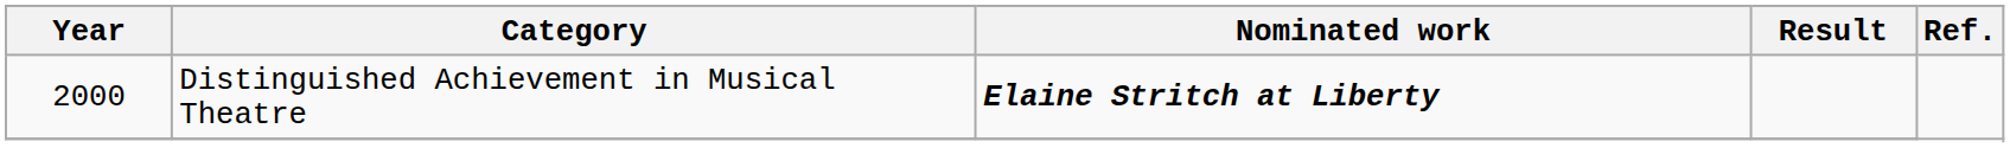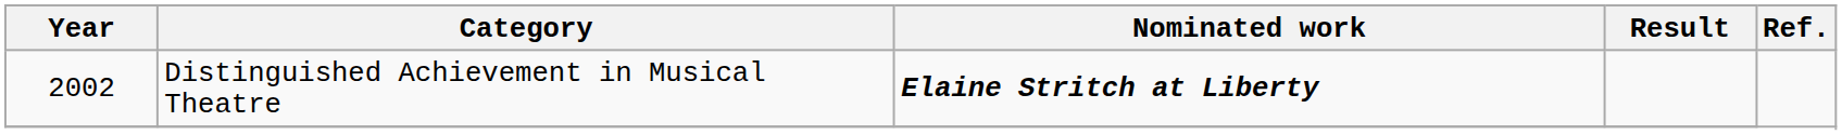 <table class=wikitable>
 <tr>
 <th scope="col" style="width:5em;">Year</th>
 <th scope="col" style="width:26em;">Category</th>
 <th scope="col" style="width:25em;">Nominated work</th>
 <th scope="col" style="width:5em;">Result</th>
 <th>Ref.</th>
 </tr>
 <tr>
-<td style="text-align:center;">2000</td>
+<td style="text-align:center;">2002</td>
 <td>Distinguished Achievement in Musical Theatre</td>
 <td><strong><em>Elaine Stritch at Liberty</em></strong></td>
 <td></td>
 </tr>
 <tr>
 </tr>
 </table>
